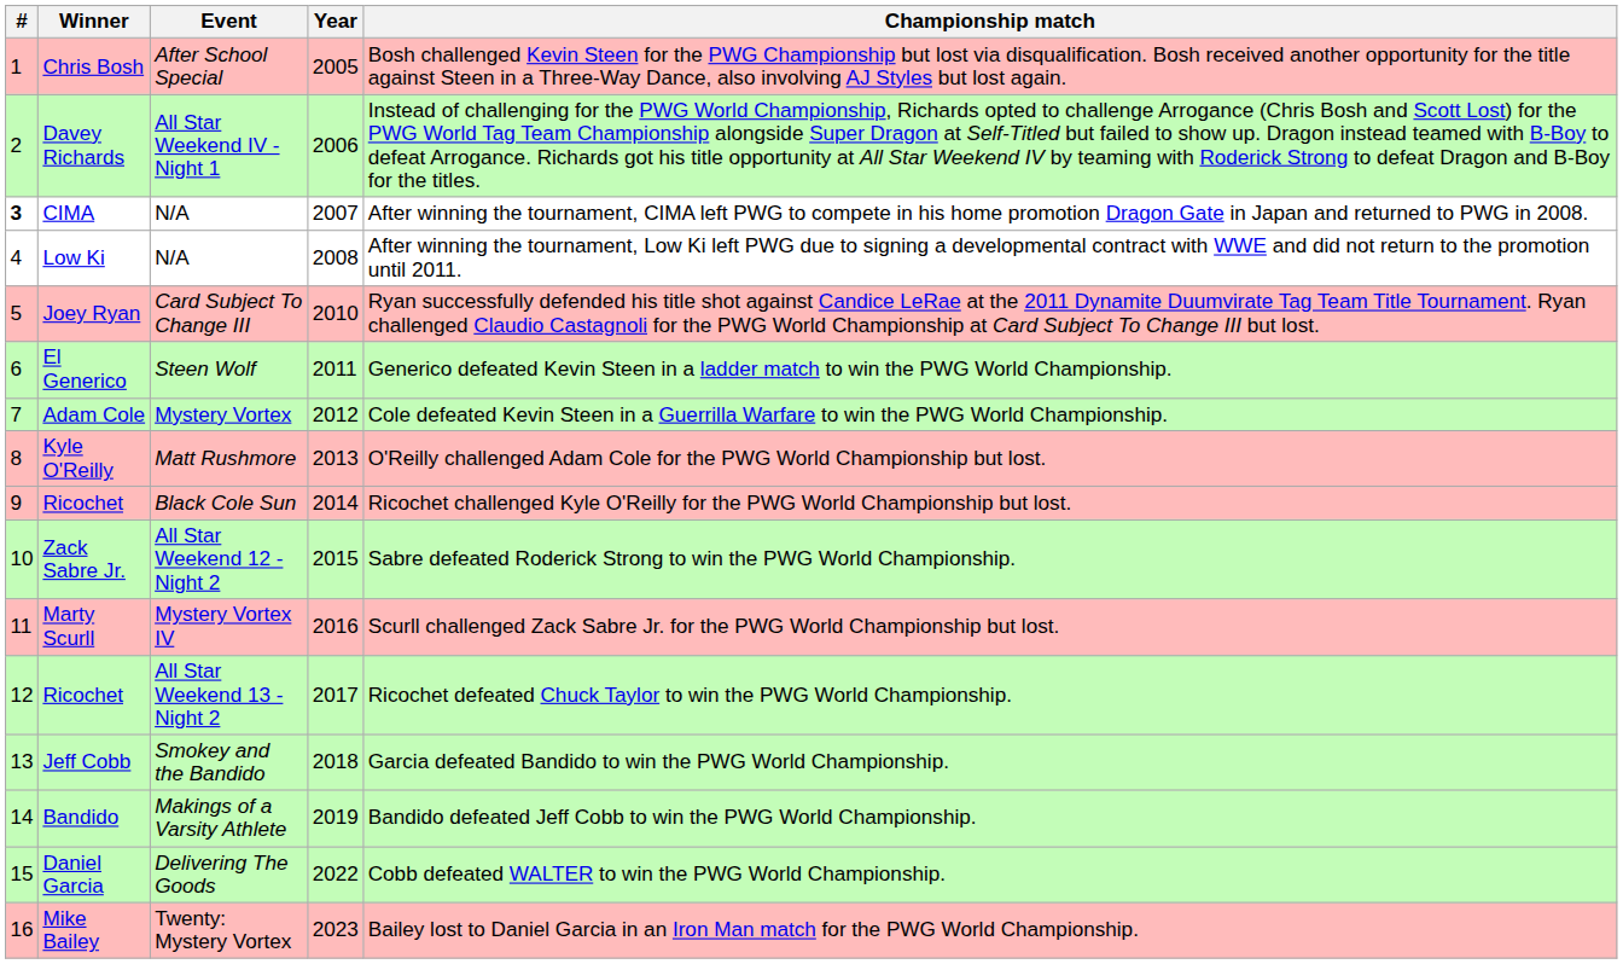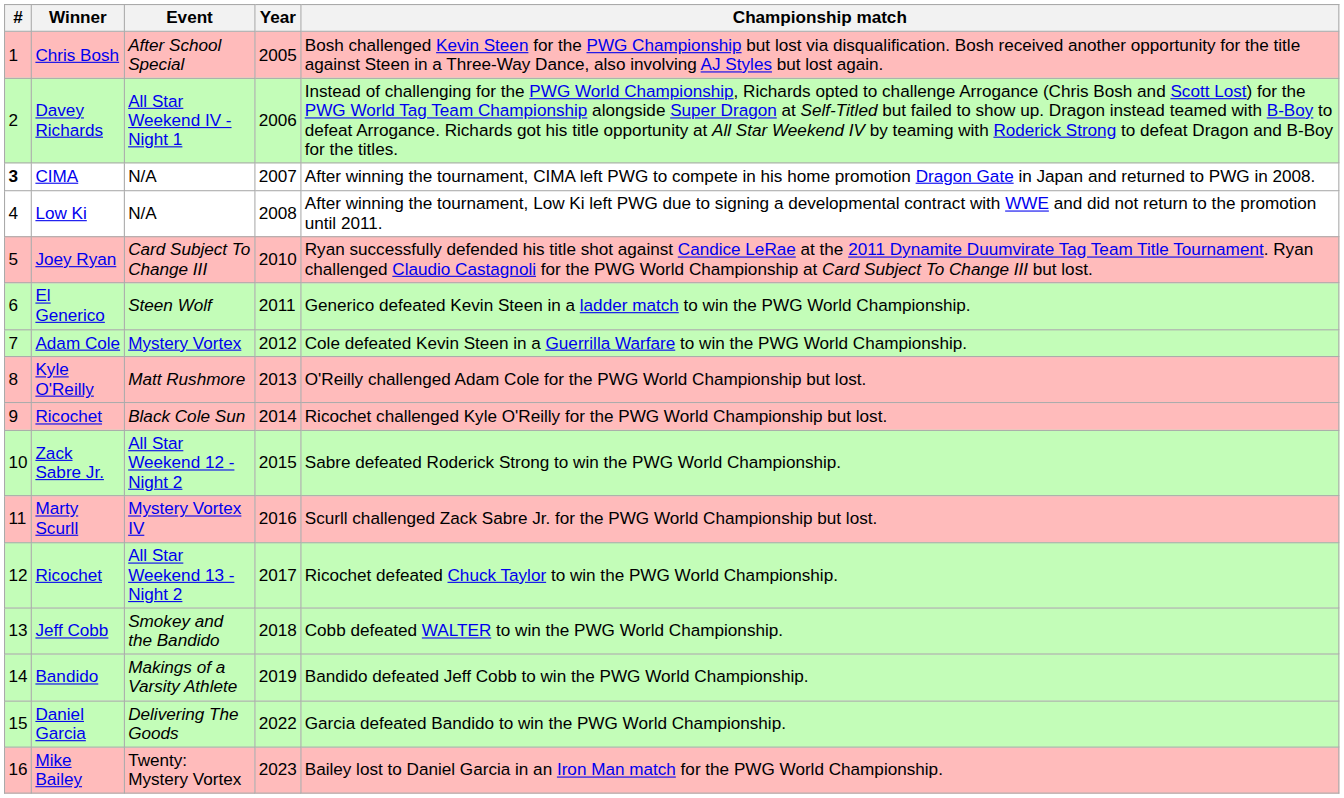 <table class="wikitable plainrowheaders sortable">
 <tr>
 <th>#</th>
 <th>Winner</th>
 <th>Event</th>
 <th>Year</th>
 <th>Championship match</th>
 </tr>
 <tr style="background:#fbb;">
 <td>1</td>
 <td><a href='#'>Chris Bosh</a></td>
 <td><em>After School Special</em></td>
 <td>2005</td>
 <td>Bosh challenged <a href='#'>Kevin Steen</a> for the <a href='#'>PWG Championship</a> but lost via disqualification. Bosh received another opportunity for the title against Steen in a Three-Way Dance, also involving <a href='#'>AJ Styles</a> but lost again.</td>
 </tr>
 <tr style="background:#c3fdb8;">
 <td>2</td>
 <td><a href='#'>Davey Richards</a></td>
 <td><a href='#'>All Star Weekend IV - Night 1</a></td>
 <td>2006</td>
 <td>Instead of challenging for the <a href='#'>PWG World Championship</a>, Richards opted to challenge Arrogance (Chris Bosh and <a href='#'>Scott Lost</a>) for the <a href='#'>PWG World Tag Team Championship</a> alongside <a href='#'>Super Dragon</a> at <em>Self-Titled</em> but failed to show up. Dragon instead teamed with <a href='#'>B-Boy</a> to defeat Arrogance. Richards got his title opportunity at <em>All Star Weekend IV</em> by teaming with <a href='#'>Roderick Strong</a> to defeat Dragon and B-Boy for the titles.</td>
 </tr>
 <tr style="background:#fff;">
 <td><strong>3</strong></td>
 <td><a href='#'>CIMA</a></td>
 <td>N/A</td>
 <td>2007</td>
 <td>After winning the tournament, CIMA left PWG to compete in his home promotion <a href='#'>Dragon Gate</a> in Japan and returned to PWG in 2008.</td>
 </tr>
 <tr style="background:#fff;">
 <td>4</td>
 <td><a href='#'>Low Ki</a></td>
 <td>N/A</td>
 <td>2008</td>
 <td>After winning the tournament, Low Ki left PWG due to signing a developmental contract with <a href='#'>WWE</a> and did not return to the promotion until 2011.</td>
 </tr>
 <tr style="background:#fbb;">
 <td>5</td>
 <td><a href='#'>Joey Ryan</a></td>
 <td><em>Card Subject To Change III</em></td>
 <td>2010</td>
 <td>Ryan successfully defended his title shot against <a href='#'>Candice LeRae</a> at the <a href='#'>2011 Dynamite Duumvirate Tag Team Title Tournament</a>. Ryan challenged <a href='#'>Claudio Castagnoli</a> for the PWG World Championship at <em>Card Subject To Change III</em> but lost.</td>
 </tr>
 <tr style="background:#c3fdb8;">
 <td>6</td>
 <td><a href='#'>El Generico</a></td>
 <td><em>Steen Wolf</em></td>
 <td>2011</td>
 <td>Generico defeated Kevin Steen in a <a href='#'>ladder match</a> to win the PWG World Championship.</td>
 </tr>
 <tr style="background:#c3fdb8;">
 <td>7</td>
 <td><a href='#'>Adam Cole</a></td>
 <td><a href='#'>Mystery Vortex</a></td>
 <td>2012</td>
 <td>Cole defeated Kevin Steen in a <a href='#'>Guerrilla Warfare</a> to win the PWG World Championship.</td>
 </tr>
 <tr style="background:#fbb;">
 <td>8</td>
 <td><a href='#'>Kyle O'Reilly</a></td>
 <td><em>Matt Rushmore</em></td>
 <td>2013</td>
 <td>O'Reilly challenged Adam Cole for the PWG World Championship but lost.</td>
 </tr>
 <tr style="background:#fbb;">
 <td>9</td>
 <td><a href='#'>Ricochet</a></td>
 <td><em>Black Cole Sun</em></td>
 <td>2014</td>
 <td>Ricochet challenged Kyle O'Reilly for the PWG World Championship but lost.</td>
 </tr>
 <tr style="background:#c3fdb8;">
 <td>10</td>
 <td><a href='#'>Zack Sabre Jr.</a></td>
 <td><a href='#'>All Star Weekend 12 - Night 2</a></td>
 <td>2015</td>
 <td>Sabre defeated Roderick Strong to win the PWG World Championship.</td>
 </tr>
 <tr style="background:#fbb;">
 <td>11</td>
 <td><a href='#'>Marty Scurll</a></td>
 <td><a href='#'>Mystery Vortex IV</a></td>
 <td>2016</td>
 <td>Scurll challenged Zack Sabre Jr. for the PWG World Championship but lost.</td>
 </tr>
 <tr style="background:#c3fdb8;">
 <td>12</td>
 <td><a href='#'>Ricochet</a></td>
 <td><a href='#'>All Star Weekend 13 - Night 2</a></td>
 <td>2017</td>
 <td>Ricochet defeated <a href='#'>Chuck Taylor</a> to win the PWG World Championship.</td>
 </tr>
 <tr style="background:#c3fdb8;">
 <td>13</td>
 <td><a href='#'>Jeff Cobb</a></td>
 <td><em>Smokey and the Bandido</em></td>
 <td>2018</td>
-<td>Garcia defeated Bandido to win the PWG World Championship.</td>
+<td>Cobb defeated <a href='#'>WALTER</a> to win the PWG World Championship.</td>
 </tr>
 <tr style="background:#c3fdb8;">
 <td>14</td>
 <td><a href='#'>Bandido</a></td>
 <td><em>Makings of a Varsity Athlete</em></td>
 <td>2019</td>
 <td>Bandido defeated Jeff Cobb to win the PWG World Championship.</td>
 </tr>
 <tr style="background:#c3fdb8;">
 <td>15</td>
 <td><a href='#'>Daniel Garcia</a></td>
 <td><em>Delivering The Goods</em></td>
 <td>2022</td>
-<td>Cobb defeated <a href='#'>WALTER</a> to win the PWG World Championship.</td>
+<td>Garcia defeated Bandido to win the PWG World Championship.</td>
 </tr>
 <tr style="background:#fbb;">
 <td>16</td>
 <td><a href='#'>Mike Bailey</a></td>
 <td>Twenty: Mystery Vortex</td>
 <td>2023</td>
 <td>Bailey lost to Daniel Garcia in an <a href='#'>Iron Man match</a> for the PWG World Championship.</td>
 </tr>
 </table>
